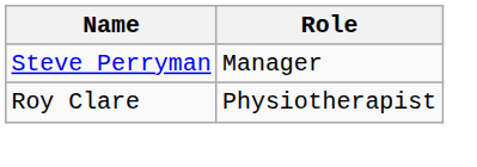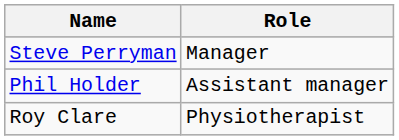 <table class="wikitable">
 <tr>
 <th>Name</th>
 <th>Role</th>
 </tr>
 <tr>
 <td> <a href='#'>Steve Perryman</a></td>
 <td>Manager</td>
 </tr>
 <tr>
+<td> <a href='#'>Phil Holder</a></td>
+<td>Assistant manager</td>
+</tr>
+<tr>
 <td> Roy Clare</td>
 <td>Physiotherapist</td>
 </tr>
 </table>
